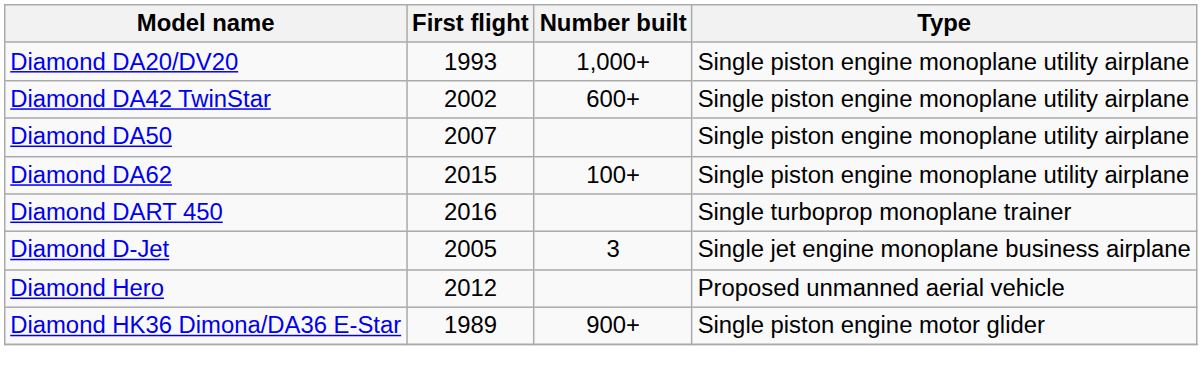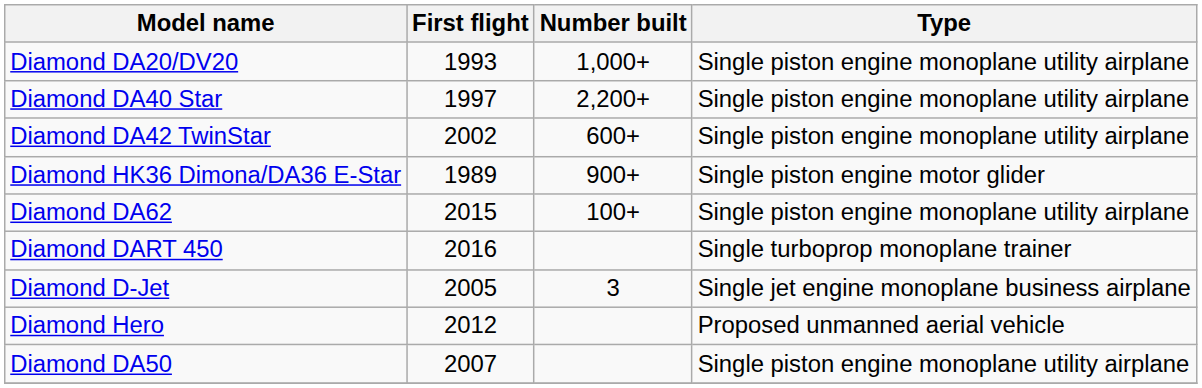 <table class="wikitable sortable">
 <tr>
 <th>Model name</th>
 <th>First flight</th>
 <th>Number built</th>
 <th>Type</th>
 </tr>
 <tr>
 <td align=left><a href='#'>Diamond DA20/DV20</a></td>
 <td align=center>1993</td>
 <td align=center>1,000+</td>
 <td align=left>Single piston engine monoplane utility airplane</td>
 </tr>
 <tr>
+<td align=left><a href='#'>Diamond DA40 Star</a></td>
+<td align=center>1997</td>
+<td align=center>2,200+</td>
+<td align=left>Single piston engine monoplane utility airplane</td>
+</tr>
+<tr>
 <td align=left><a href='#'>Diamond DA42 TwinStar</a></td>
 <td align=center>2002</td>
 <td align=center>600+</td>
 <td align=left>Single piston engine monoplane utility airplane</td>
 </tr>
 <tr>
-<td align=left><a href='#'>Diamond DA50</a></td>
-<td align=center>2007</td>
-<td align=center></td>
-<td align=left>Single piston engine monoplane utility airplane</td>
+<td align=left><a href='#'>Diamond HK36 Dimona/DA36 E-Star</a></td>
+<td align=center>1989</td>
+<td align=center>900+</td>
+<td align=left>Single piston engine motor glider</td>
 </tr>
 <tr>
 <td align=left><a href='#'>Diamond DA62</a></td>
 <td align=center>2015</td>
 <td align=center>100+</td>
 <td align=left>Single piston engine monoplane utility airplane</td>
 </tr>
 <tr>
 <td align=left><a href='#'>Diamond DART 450</a></td>
 <td align=center>2016</td>
 <td align=center></td>
 <td align=left>Single turboprop monoplane trainer</td>
 </tr>
 <tr>
 <td align=left><a href='#'>Diamond D-Jet</a></td>
 <td align=center>2005</td>
 <td align=center>3</td>
 <td align=left>Single jet engine monoplane business airplane</td>
 </tr>
 <tr>
 <td align=left><a href='#'>Diamond Hero</a></td>
 <td align=center>2012</td>
 <td align=center></td>
 <td align=left>Proposed unmanned aerial vehicle</td>
 </tr>
 <tr>
-<td align=left><a href='#'>Diamond HK36 Dimona/DA36 E-Star</a></td>
-<td align=center>1989</td>
-<td align=center>900+</td>
-<td align=left>Single piston engine motor glider</td>
+<td align=left><a href='#'>Diamond DA50</a></td>
+<td align=center>2007</td>
+<td align=center></td>
+<td align=left>Single piston engine monoplane utility airplane</td>
 </tr>
 <tr>
 </tr>
 </table>
